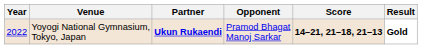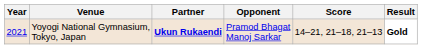 <table class="sortable wikitable" style="font-size: 95%;">
 <tr>
 <th>Year</th>
 <th>Venue</th>
 <th>Partner</th>
 <th>Opponent</th>
 <th>Score</th>
 <th>Result</th>
 </tr>
 <tr style="background:#F3E6D7">
-<td align="center"><a href='#'>2022</a></td>
+<td align="center"><a href='#'>2021</a></td>
 <td align="left">Yoyogi National Gymnasium,<br>Tokyo, Japan</td>
 <td align="left"><strong> <a href='#'>Ukun Rukaendi</a></strong></td>
 <td align="left"> <a href='#'>Pramod Bhagat</a><br> <a href='#'>Manoj Sarkar</a></td>
-<td align="left"><strong>14–21, 21–18, 21–13</strong></td>
+<td align="left">14–21, 21–18, 21–13</td>
 <td style="text-align:left; background:white"> <strong>Gold</strong></td>
 </tr>
 </table>
